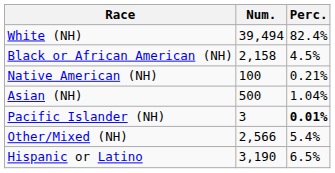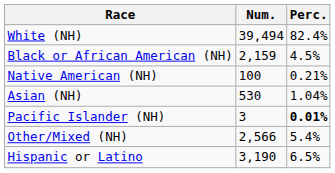 <table class="wikitable">
 <tr>
 <th>Race</th>
 <th>Num.</th>
 <th>Perc.</th>
 </tr>
 <tr>
 <td><a href='#'>White</a> (NH)</td>
 <td>39,494</td>
 <td>82.4%</td>
 </tr>
 <tr>
 <td><a href='#'>Black or African American</a> (NH)</td>
-<td>2,158</td>
+<td>2,159</td>
 <td>4.5%</td>
 </tr>
 <tr>
 <td><a href='#'>Native American</a> (NH)</td>
 <td>100</td>
 <td>0.21%</td>
 </tr>
 <tr>
 <td><a href='#'>Asian</a> (NH)</td>
-<td>500</td>
+<td>530</td>
 <td>1.04%</td>
 </tr>
 <tr>
 <td><a href='#'>Pacific Islander</a> (NH)</td>
 <td>3</td>
 <td><strong>0.01%</strong></td>
 </tr>
 <tr>
 <td><a href='#'>Other/Mixed</a> (NH)</td>
 <td>2,566</td>
 <td>5.4%</td>
 </tr>
 <tr>
 <td><a href='#'>Hispanic</a> or <a href='#'>Latino</a></td>
 <td>3,190</td>
 <td>6.5%</td>
 </tr>
 </table>
